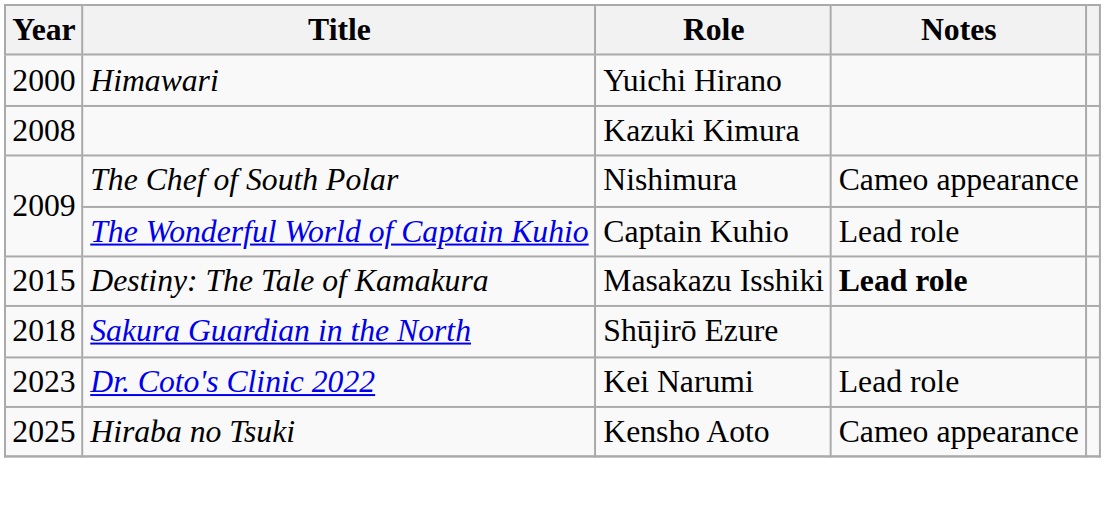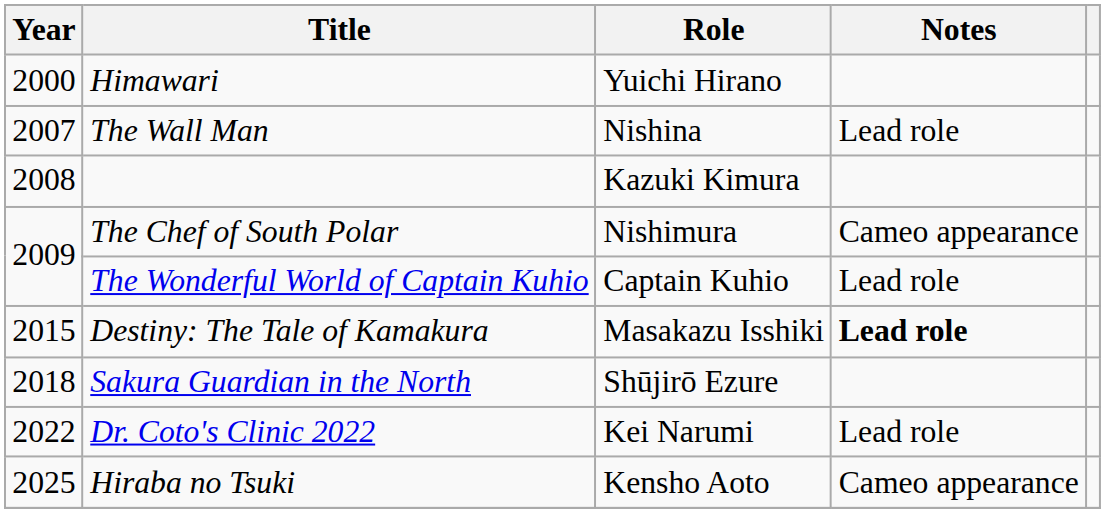 <table class="wikitable sortable">
 <tr>
 <th>Year</th>
 <th>Title</th>
 <th>Role</th>
 <th class="unsortable">Notes</th>
 <th class="unsortable"></th>
 </tr>
 <tr>
 <td>2000</td>
 <td><em>Himawari</em></td>
 <td>Yuichi Hirano</td>
 <td></td>
+<td></td>
+</tr>
+<tr>
+<td>2007</td>
+<td><em>The Wall Man</em></td>
+<td>Nishina</td>
+<td>Lead role</td>
 <td></td>
 </tr>
 <tr>
 <td>2008</td>
 <td><em></em></td>
 <td>Kazuki Kimura</td>
 <td></td>
 <td></td>
 </tr>
 <tr>
 <td rowspan=2>2009</td>
 <td><em>The Chef of South Polar</em></td>
 <td>Nishimura</td>
 <td>Cameo appearance</td>
 <td></td>
 </tr>
 <tr>
 <td><em><a href='#'>The Wonderful World of Captain Kuhio</a></em></td>
 <td>Captain Kuhio</td>
 <td>Lead role</td>
 <td></td>
 </tr>
 <tr>
 <td>2015</td>
 <td><em>Destiny: The Tale of Kamakura</em></td>
 <td>Masakazu Isshiki</td>
 <td><strong>Lead role</strong></td>
 <td></td>
 </tr>
 <tr>
 <td>2018</td>
 <td><em><a href='#'>Sakura Guardian in the North</a></em></td>
 <td>Shūjirō Ezure</td>
 <td></td>
 <td></td>
 </tr>
 <tr>
-<td>2023</td>
+<td>2022</td>
 <td><em><a href='#'>Dr. Coto's Clinic 2022</a></em></td>
 <td>Kei Narumi</td>
 <td>Lead role</td>
 <td></td>
 </tr>
 <tr>
 <td>2025</td>
 <td><em>Hiraba no Tsuki</em></td>
 <td>Kensho Aoto</td>
 <td>Cameo appearance</td>
 <td></td>
 </tr>
 <tr>
 </tr>
 </table>
